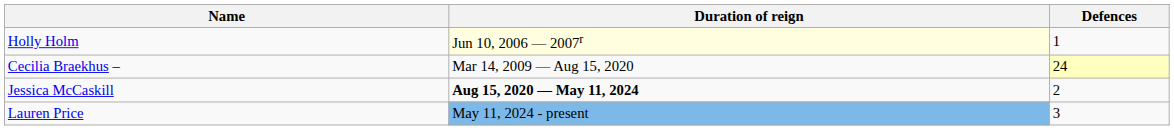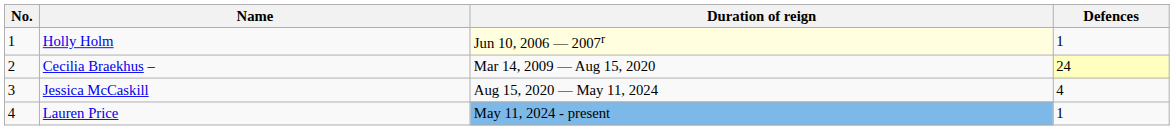 <table class="wikitable" width=80%>
 <tr>
+<th width=3%>No.</th>
 <th width=37%>Name</th>
 <th width=50%>Duration of reign</th>
 <th width=10%>Defences</th>
 </tr>
 <tr>
+<td>1</td>
 <td align=left> <a href='#'>Holly Holm</a></td>
 <td style="background: lightyellow;">Jun 10, 2006 — 2007<sup>r</sup></td>
 <td>1</td>
 </tr>
 <tr>
+<td>2</td>
 <td align=left> <a href='#'>Cecilia Braekhus</a> – </td>
 <td>Mar 14, 2009 — Aug 15, 2020</td>
 <td style="background:#ffffbf;" width=5px>24</td>
 </tr>
 <tr>
+<td>3</td>
 <td align=left> <a href='#'>Jessica McCaskill</a></td>
-<td><strong>Aug 15, 2020 — May 11, 2024</strong></td>
-<td>2</td>
+<td>Aug 15, 2020 — May 11, 2024</td>
+<td>4</td>
 </tr>
 <tr>
+<td>4</td>
 <td align=left> <a href='#'>Lauren Price</a></td>
 <td style="background:#7CB9E8;" width=5px>May 11, 2024 - present</td>
-<td>3</td>
+<td>1</td>
 </tr>
 </table>
